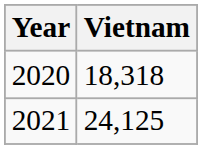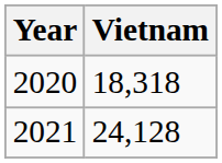 <table class="wikitable">
 <tr>
 <th>Year</th>
 <th>Vietnam</th>
 </tr>
 <tr>
 <td>2020</td>
 <td>18,318</td>
 </tr>
 <tr>
 <td>2021</td>
-<td>24,125</td>
+<td>24,128</td>
 </tr>
 </table>
